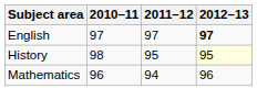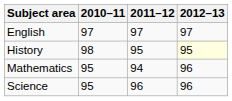 <table class="wikitable">
 <tr>
 <th>Subject area</th>
 <th>2010–11</th>
 <th>2011–12</th>
 <th>2012–13</th>
 </tr>
 <tr>
 <td>English</td>
 <td>97</td>
 <td>97</td>
-<td><strong>97</strong></td>
+<td>97</td>
 </tr>
 <tr>
 <td>History</td>
 <td>98</td>
 <td>95</td>
 <td style="background: lightyellow;">95</td>
 </tr>
 <tr>
 <td>Mathematics</td>
-<td>96</td>
+<td>95</td>
 <td>94</td>
 <td>96</td>
 </tr>
+<tr>
+<td>Science</td>
+<td>95</td>
+<td>96</td>
+<td>96</td>
+</tr>
 </table>
